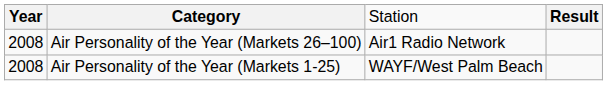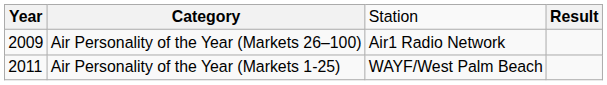 <table class="wikitable">
 <tr>
 <th>Year</th>
 <th>Category</th>
 <td>Station</td>
 <th>Result</th>
 </tr>
 <tr>
-<td>2008</td>
+<td>2009</td>
 <td>Air Personality of the Year (Markets 26–100)</td>
 <td>Air1 Radio Network</td>
 <td></td>
 </tr>
 <tr>
-<td>2008</td>
+<td>2011</td>
 <td>Air Personality of the Year (Markets 1-25)</td>
 <td>WAYF/West Palm Beach</td>
 <td></td>
 </tr>
 </table>
